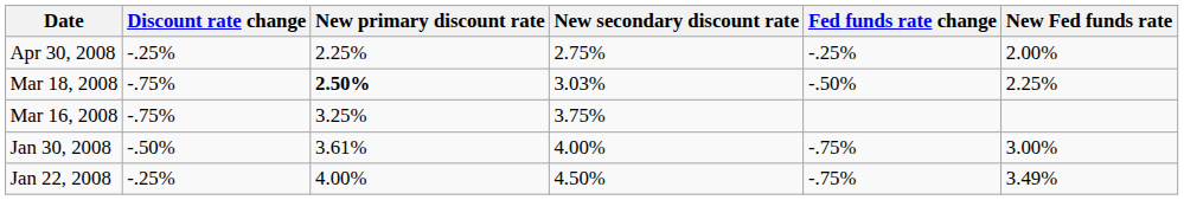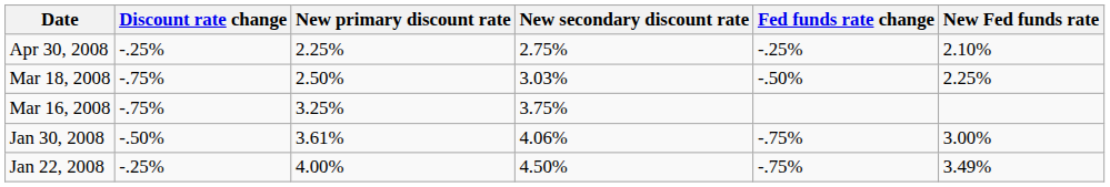 <table class="wikitable">
 <tr>
 <th>Date</th>
 <th><a href='#'>Discount rate</a> change</th>
 <th>New primary discount rate</th>
 <th>New secondary discount rate</th>
 <th><a href='#'>Fed funds rate</a> change</th>
 <th>New Fed funds rate</th>
 </tr>
 <tr>
 <td>Apr 30, 2008</td>
 <td>-.25%</td>
 <td>2.25%</td>
 <td>2.75%</td>
 <td>-.25%</td>
-<td>2.00%</td>
+<td>2.10%</td>
 </tr>
 <tr>
 <td>Mar 18, 2008</td>
 <td>-.75%</td>
-<td><strong>2.50%</strong></td>
+<td>2.50%</td>
 <td>3.03%</td>
 <td>-.50%</td>
 <td>2.25%</td>
 </tr>
 <tr>
 <td>Mar 16, 2008</td>
 <td>-.75%</td>
 <td>3.25%</td>
 <td>3.75%</td>
 <td></td>
 <td></td>
 </tr>
 <tr>
 <td>Jan 30, 2008</td>
 <td>-.50%</td>
 <td>3.61%</td>
-<td>4.00%</td>
+<td>4.06%</td>
 <td>-.75%</td>
 <td>3.00%</td>
 </tr>
 <tr>
 <td>Jan 22, 2008</td>
 <td>-.25%</td>
 <td>4.00%</td>
 <td>4.50%</td>
 <td>-.75%</td>
 <td>3.49%</td>
 </tr>
 </table>
